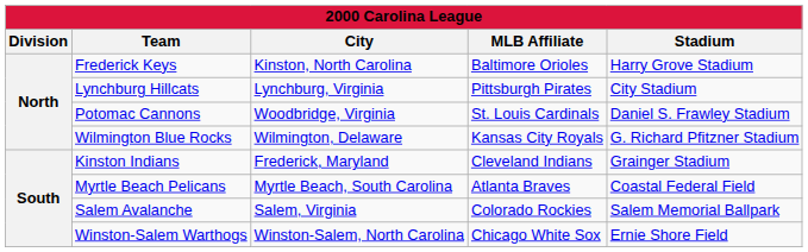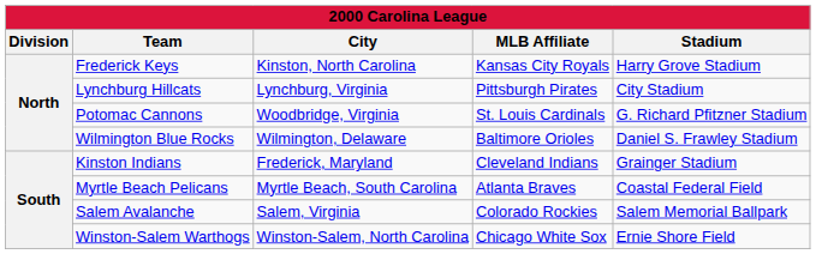 <table class="wikitable" style="width:auto">
 <tr>
 <td bgcolor="#DC143C" align="center" colspan="7"><strong><span>2000 Carolina League</span></strong></td>
 </tr>
 <tr>
 <th>Division</th>
 <th>Team</th>
 <th>City</th>
 <th>MLB Affiliate</th>
 <th>Stadium</th>
 </tr>
 <tr>
 <th rowspan="4">North</th>
 <td><a href='#'>Frederick Keys</a></td>
 <td><a href='#'>Kinston, North Carolina</a></td>
-<td><a href='#'>Baltimore Orioles</a></td>
+<td><a href='#'>Kansas City Royals</a></td>
 <td><a href='#'>Harry Grove Stadium</a></td>
 </tr>
 <tr>
 <td><a href='#'>Lynchburg Hillcats</a></td>
 <td><a href='#'>Lynchburg, Virginia</a></td>
 <td><a href='#'>Pittsburgh Pirates</a></td>
 <td><a href='#'>City Stadium</a></td>
 </tr>
 <tr>
 <td><a href='#'>Potomac Cannons</a></td>
 <td><a href='#'>Woodbridge, Virginia</a></td>
 <td><a href='#'>St. Louis Cardinals</a></td>
-<td><a href='#'>Daniel S. Frawley Stadium</a></td>
+<td><a href='#'>G. Richard Pfitzner Stadium</a></td>
 </tr>
 <tr>
 <td><a href='#'>Wilmington Blue Rocks</a></td>
 <td><a href='#'>Wilmington, Delaware</a></td>
-<td><a href='#'>Kansas City Royals</a></td>
-<td><a href='#'>G. Richard Pfitzner Stadium</a></td>
+<td><a href='#'>Baltimore Orioles</a></td>
+<td><a href='#'>Daniel S. Frawley Stadium</a></td>
 </tr>
 <tr>
 <th rowspan="4">South</th>
 <td><a href='#'>Kinston Indians</a></td>
 <td><a href='#'>Frederick, Maryland</a></td>
 <td><a href='#'>Cleveland Indians</a></td>
 <td><a href='#'>Grainger Stadium</a></td>
 </tr>
 <tr>
 <td><a href='#'>Myrtle Beach Pelicans</a></td>
 <td><a href='#'>Myrtle Beach, South Carolina</a></td>
 <td><a href='#'>Atlanta Braves</a></td>
 <td><a href='#'>Coastal Federal Field</a></td>
 </tr>
 <tr>
 <td><a href='#'>Salem Avalanche</a></td>
 <td><a href='#'>Salem, Virginia</a></td>
 <td><a href='#'>Colorado Rockies</a></td>
 <td><a href='#'>Salem Memorial Ballpark</a></td>
 </tr>
 <tr>
 <td><a href='#'>Winston-Salem Warthogs</a></td>
 <td><a href='#'>Winston-Salem, North Carolina</a></td>
 <td><a href='#'>Chicago White Sox</a></td>
 <td><a href='#'>Ernie Shore Field</a></td>
 </tr>
 </table>
